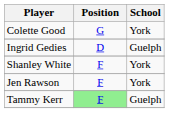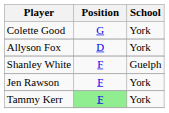 <table class="wikitable">
 <tr>
 <th>Player</th>
 <th>  Position  </th>
 <th>School</th>
 </tr>
 <tr>
 <td>Colette Good</td>
 <td align=center><a href='#'>G</a></td>
 <td>York</td>
 </tr>
 <tr>
 </tr>
 <tr>
+<td>Allyson Fox</td>
+<td align=center><a href='#'>D</a></td>
+<td>York</td>
 </tr>
 <tr>
-<td>Ingrid Gedies</td>
-<td align=center><a href='#'>D</a></td>
-<td>Guelph</td>
 </tr>
 <tr>
 </tr>
 <tr>
 <td>Shanley White</td>
 <td align=center><a href='#'>F</a></td>
-<td>York</td>
+<td>Guelph</td>
 </tr>
 <tr>
 </tr>
 <tr>
 <td>Jen Rawson</td>
 <td align=center><a href='#'>F</a></td>
 <td>York</td>
 </tr>
 <tr>
 </tr>
 <tr>
 <td>Tammy Kerr</td>
 <td align=center style="background: lightgreen;"><a href='#'>F</a></td>
-<td>Guelph</td>
+<td>York</td>
 </tr>
 <tr>
 </tr>
 </table>
